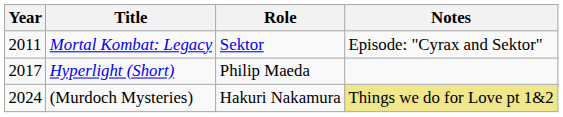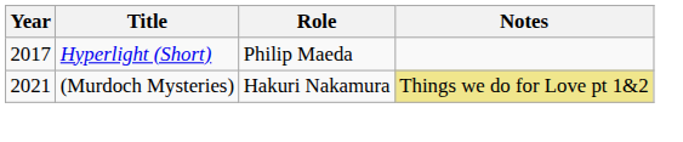 <table class="wikitable sortable">
 <tr>
 <th>Year</th>
 <th>Title</th>
 <th>Role</th>
 <th class="unsortable">Notes</th>
 </tr>
 <tr>
-<td>2011</td>
-<td><em><a href='#'>Mortal Kombat: Legacy</a></em></td>
-<td><a href='#'>Sektor</a></td>
-<td>Episode: "Cyrax and Sektor"</td>
-</tr>
-<tr>
 <td>2017</td>
 <td><em><a href='#'>Hyperlight (Short)</a></em></td>
 <td>Philip Maeda</td>
 <td></td>
 </tr>
 <tr>
-<td>2024</td>
+<td>2021</td>
 <td>(Murdoch Mysteries)</td>
 <td>Hakuri Nakamura</td>
 <td style="background: khaki;">Things we do for Love pt 1&2</td>
 </tr>
 </table>
